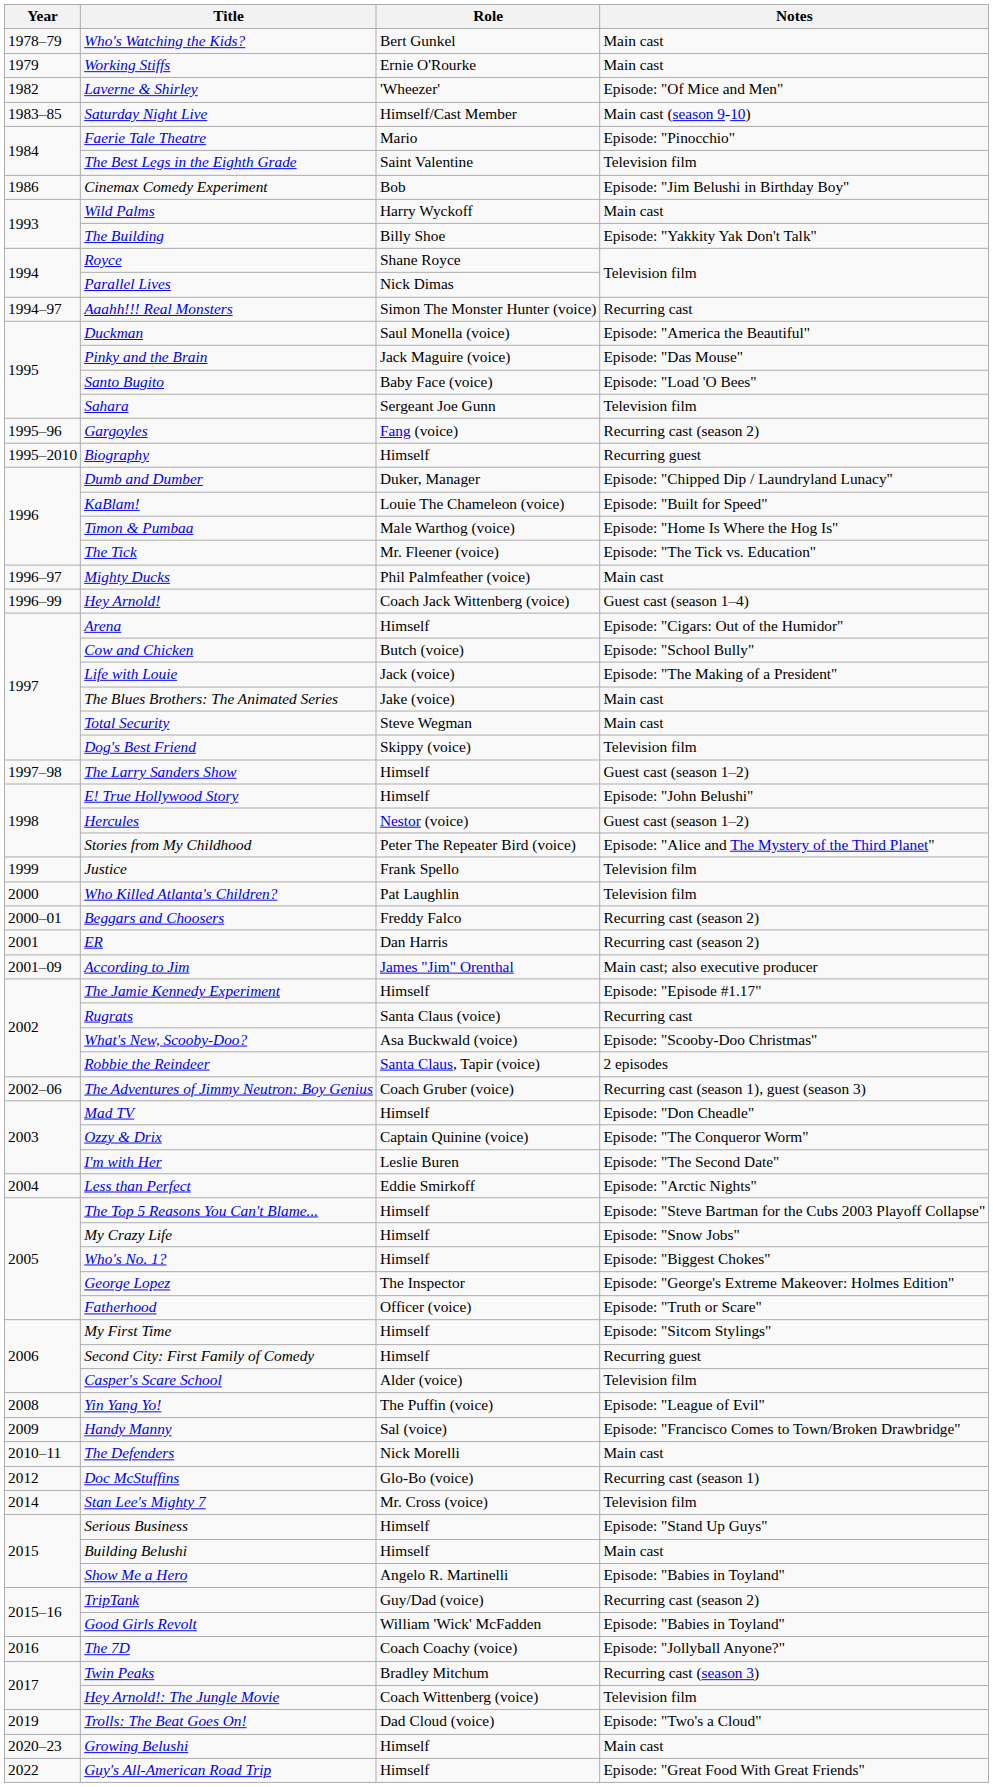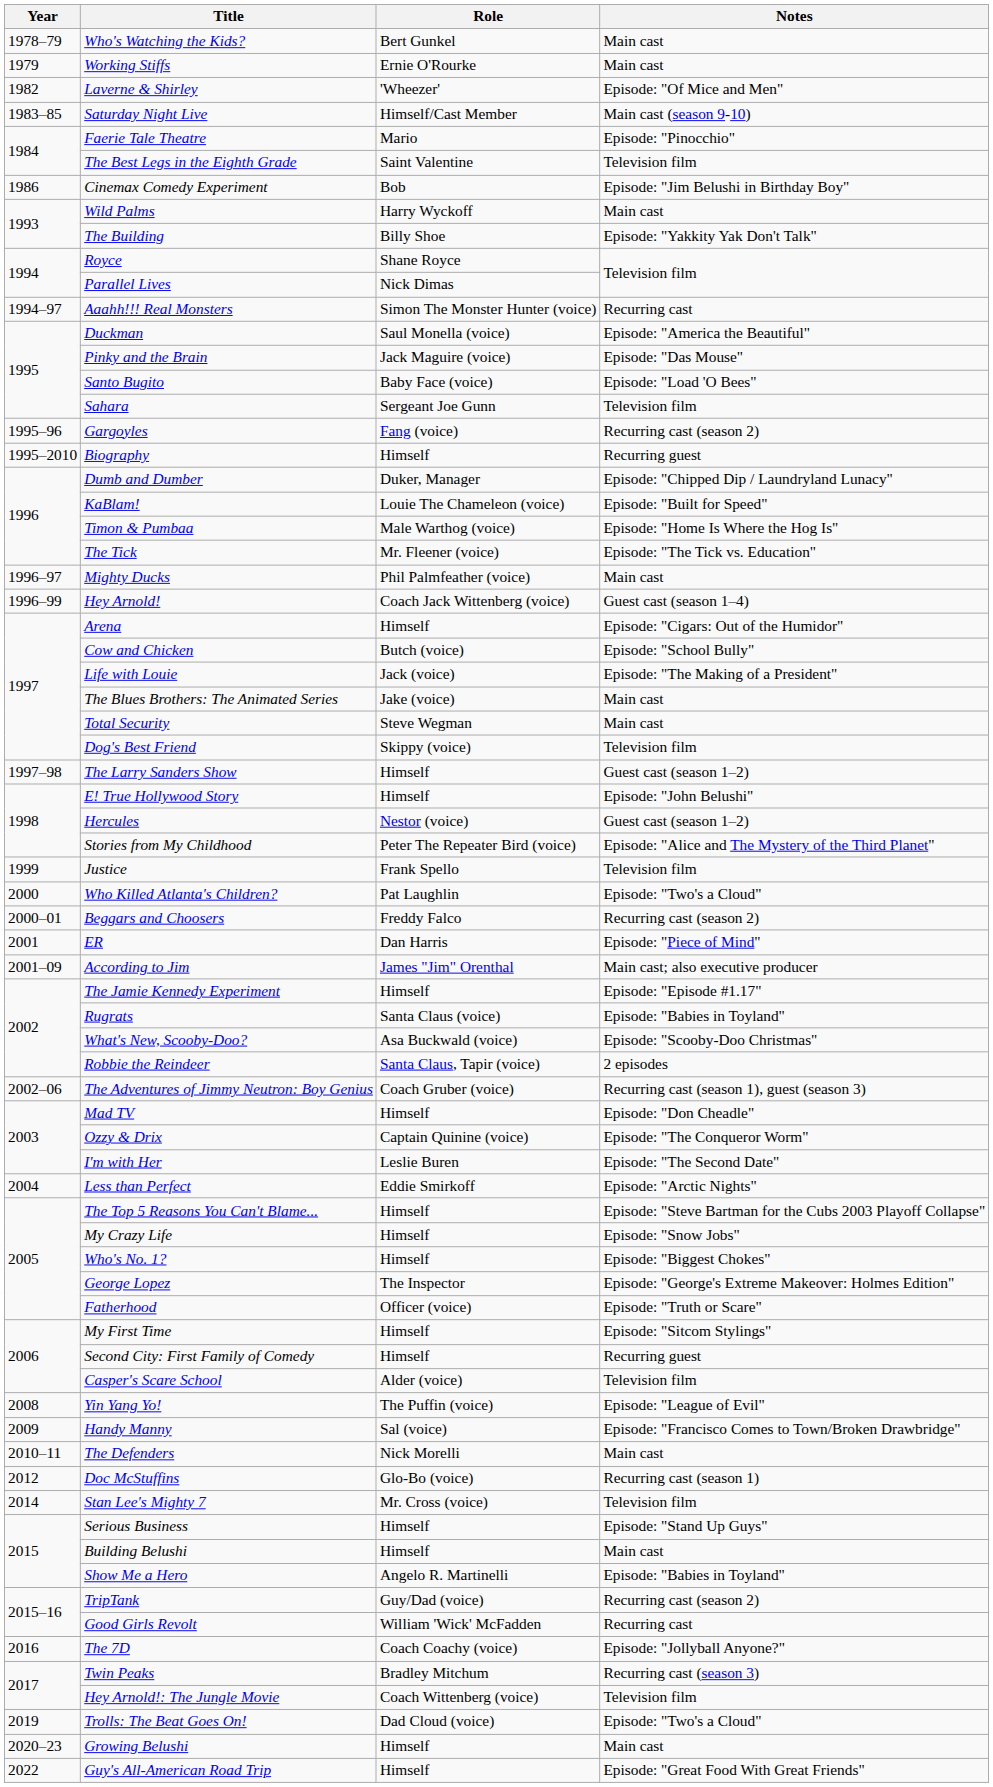 <table class="wikitable plainrowheaders sortable" style="margin-right: 0;">
 <tr>
 <th>Year</th>
 <th>Title</th>
 <th>Role</th>
 <th>Notes</th>
 </tr>
 <tr>
 <td>1978–79</td>
 <td><em><a href='#'>Who's Watching the Kids?</a></em></td>
 <td>Bert Gunkel</td>
 <td>Main cast</td>
 </tr>
 <tr>
 <td>1979</td>
 <td><em><a href='#'>Working Stiffs</a></em></td>
 <td>Ernie O'Rourke</td>
 <td>Main cast</td>
 </tr>
 <tr>
 <td>1982</td>
 <td><em><a href='#'>Laverne & Shirley</a></em></td>
 <td>'Wheezer'</td>
 <td>Episode: "Of Mice and Men"</td>
 </tr>
 <tr>
 <td>1983–85</td>
 <td><em><a href='#'>Saturday Night Live</a></em></td>
 <td>Himself/Cast Member</td>
 <td>Main cast (<a href='#'>season 9</a>-<a href='#'>10</a>)</td>
 </tr>
 <tr>
 <td rowspan="2">1984</td>
 <td><em><a href='#'>Faerie Tale Theatre</a></em></td>
 <td>Mario</td>
 <td>Episode: "Pinocchio"</td>
 </tr>
 <tr>
 <td data-sort-value="Best Legs in the Eighth Grade, The"><em><a href='#'>The Best Legs in the Eighth Grade</a></em></td>
 <td>Saint Valentine</td>
 <td>Television film</td>
 </tr>
 <tr>
 <td>1986</td>
 <td><em>Cinemax Comedy Experiment</em></td>
 <td>Bob</td>
 <td>Episode: "Jim Belushi in Birthday Boy"</td>
 </tr>
 <tr>
 <td rowspan="2">1993</td>
 <td><em><a href='#'>Wild Palms</a></em></td>
 <td>Harry Wyckoff</td>
 <td>Main cast</td>
 </tr>
 <tr>
 <td data-sort-value="Building, The"><em><a href='#'>The Building</a></em></td>
 <td>Billy Shoe</td>
 <td>Episode: "Yakkity Yak Don't Talk"</td>
 </tr>
 <tr>
 <td rowspan="2">1994</td>
 <td><em><a href='#'>Royce</a></em></td>
 <td>Shane Royce</td>
 <td rowspan="2">Television film</td>
 </tr>
 <tr>
 <td><em><a href='#'>Parallel Lives</a></em></td>
 <td>Nick Dimas</td>
 </tr>
 <tr>
 <td>1994–97</td>
 <td><em><a href='#'>Aaahh!!! Real Monsters</a></em></td>
 <td>Simon The Monster Hunter (voice)</td>
 <td>Recurring cast</td>
 </tr>
 <tr>
 <td rowspan="4">1995</td>
 <td><em><a href='#'>Duckman</a></em></td>
 <td>Saul Monella (voice)</td>
 <td>Episode: "America the Beautiful"</td>
 </tr>
 <tr>
 <td><em><a href='#'>Pinky and the Brain</a></em></td>
 <td>Jack Maguire (voice)</td>
 <td>Episode: "Das Mouse"</td>
 </tr>
 <tr>
 <td><em><a href='#'>Santo Bugito</a></em></td>
 <td>Baby Face (voice)</td>
 <td>Episode: "Load 'O Bees"</td>
 </tr>
 <tr>
 <td><em><a href='#'>Sahara</a></em></td>
 <td>Sergeant Joe Gunn</td>
 <td>Television film</td>
 </tr>
 <tr>
 <td>1995–96</td>
 <td><em><a href='#'>Gargoyles</a></em></td>
 <td><a href='#'>Fang</a> (voice)</td>
 <td>Recurring cast (season 2)</td>
 </tr>
 <tr>
 <td>1995–2010</td>
 <td><em><a href='#'>Biography</a></em></td>
 <td>Himself</td>
 <td>Recurring guest</td>
 </tr>
 <tr>
 <td rowspan="4">1996</td>
 <td><em><a href='#'>Dumb and Dumber</a></em></td>
 <td>Duker, Manager</td>
 <td>Episode: "Chipped Dip / Laundryland Lunacy"</td>
 </tr>
 <tr>
 <td><em><a href='#'>KaBlam!</a></em></td>
 <td>Louie The Chameleon (voice)</td>
 <td>Episode: "Built for Speed"</td>
 </tr>
 <tr>
 <td><em><a href='#'>Timon & Pumbaa</a></em></td>
 <td>Male Warthog (voice)</td>
 <td>Episode: "Home Is Where the Hog Is"</td>
 </tr>
 <tr>
 <td data-sort-value="Tick, The"><em><a href='#'>The Tick</a></em></td>
 <td>Mr. Fleener (voice)</td>
 <td>Episode: "The Tick vs. Education"</td>
 </tr>
 <tr>
 <td>1996–97</td>
 <td><em><a href='#'>Mighty Ducks</a></em></td>
 <td>Phil Palmfeather (voice)</td>
 <td>Main cast</td>
 </tr>
 <tr>
 <td>1996–99</td>
 <td><em><a href='#'>Hey Arnold!</a></em></td>
 <td>Coach Jack Wittenberg (voice)</td>
 <td>Guest cast (season 1–4)</td>
 </tr>
 <tr>
 <td rowspan="6">1997</td>
 <td><em><a href='#'>Arena</a></em></td>
 <td>Himself</td>
 <td>Episode: "Cigars: Out of the Humidor"</td>
 </tr>
 <tr>
 <td><em><a href='#'>Cow and Chicken</a></em></td>
 <td>Butch (voice)</td>
 <td>Episode: "School Bully"</td>
 </tr>
 <tr>
 <td><em><a href='#'>Life with Louie</a></em></td>
 <td>Jack (voice)</td>
 <td>Episode: "The Making of a President"</td>
 </tr>
 <tr>
 <td data-sort-value="Blues Brothers: The Animated Series, The"><em>The Blues Brothers: The Animated Series</em></td>
 <td>Jake (voice)</td>
 <td>Main cast</td>
 </tr>
 <tr>
 <td><em><a href='#'>Total Security</a></em></td>
 <td>Steve Wegman</td>
 <td>Main cast</td>
 </tr>
 <tr>
 <td><em><a href='#'>Dog's Best Friend</a></em></td>
 <td>Skippy (voice)</td>
 <td>Television film</td>
 </tr>
 <tr>
 <td>1997–98</td>
 <td data-sort-value="Larry Sanders Show, The"><em><a href='#'>The Larry Sanders Show</a></em></td>
 <td>Himself</td>
 <td>Guest cast (season 1–2)</td>
 </tr>
 <tr>
 <td rowspan="3">1998</td>
 <td><em><a href='#'>E! True Hollywood Story</a></em></td>
 <td>Himself</td>
 <td>Episode: "John Belushi"</td>
 </tr>
 <tr>
 <td><em><a href='#'>Hercules</a></em></td>
 <td><a href='#'>Nestor</a> (voice)</td>
 <td>Guest cast (season 1–2)</td>
 </tr>
 <tr>
 <td><em>Stories from My Childhood</em></td>
 <td>Peter The Repeater Bird (voice)</td>
 <td>Episode: "Alice and <a href='#'>The Mystery of the Third Planet</a>"</td>
 </tr>
 <tr>
 <td>1999</td>
 <td><em>Justice</em></td>
 <td>Frank Spello</td>
 <td>Television film</td>
 </tr>
 <tr>
 <td>2000</td>
 <td><em><a href='#'>Who Killed Atlanta's Children?</a></em></td>
 <td>Pat Laughlin</td>
-<td>Television film</td>
+<td>Episode: "Two's a Cloud"</td>
 </tr>
 <tr>
 <td>2000–01</td>
 <td><em><a href='#'>Beggars and Choosers</a></em></td>
 <td>Freddy Falco</td>
 <td>Recurring cast (season 2)</td>
 </tr>
 <tr>
 <td>2001</td>
 <td><em><a href='#'>ER</a></em></td>
 <td>Dan Harris</td>
-<td>Recurring cast (season 2)</td>
+<td>Episode: "<a href='#'>Piece of Mind</a>"</td>
 </tr>
 <tr>
 <td>2001–09</td>
 <td><em><a href='#'>According to Jim</a></em></td>
 <td><a href='#'>James "Jim" Orenthal</a></td>
 <td>Main cast; also executive producer</td>
 </tr>
 <tr>
 <td rowspan="4">2002</td>
 <td data-sort-value="Jamie Kennedy Experiment, The"><em><a href='#'>The Jamie Kennedy Experiment</a></em></td>
 <td>Himself</td>
 <td>Episode: "Episode #1.17"</td>
 </tr>
 <tr>
 <td><em><a href='#'>Rugrats</a></em></td>
 <td>Santa Claus (voice)</td>
-<td>Recurring cast</td>
+<td>Episode: "Babies in Toyland"</td>
 </tr>
 <tr>
 <td><em><a href='#'>What's New, Scooby-Doo?</a></em></td>
 <td>Asa Buckwald (voice)</td>
 <td>Episode: "Scooby-Doo Christmas"</td>
 </tr>
 <tr>
 <td><em><a href='#'>Robbie the Reindeer</a></em></td>
 <td><a href='#'>Santa Claus</a>, Tapir (voice)</td>
 <td>2 episodes</td>
 </tr>
 <tr>
 <td>2002–06</td>
 <td data-sort-value="Adventures of Jimmy Neutron: Boy Genius, The"><em><a href='#'>The Adventures of Jimmy Neutron: Boy Genius</a></em></td>
 <td>Coach Gruber (voice)</td>
 <td>Recurring cast (season 1), guest (season 3)</td>
 </tr>
 <tr>
 <td rowspan="3">2003</td>
 <td><em><a href='#'>Mad TV</a></em></td>
 <td>Himself</td>
 <td>Episode: "Don Cheadle"</td>
 </tr>
 <tr>
 <td><em><a href='#'>Ozzy & Drix</a></em></td>
 <td>Captain Quinine (voice)</td>
 <td>Episode: "The Conqueror Worm"</td>
 </tr>
 <tr>
 <td><em><a href='#'>I'm with Her</a></em></td>
 <td>Leslie Buren</td>
 <td>Episode: "The Second Date"</td>
 </tr>
 <tr>
 <td>2004</td>
 <td><em><a href='#'>Less than Perfect</a></em></td>
 <td>Eddie Smirkoff</td>
 <td>Episode: "Arctic Nights"</td>
 </tr>
 <tr>
 <td rowspan="5">2005</td>
 <td data-sort-value="Top 5 Reasons You Can't Blame..., The"><em><a href='#'>The Top 5 Reasons You Can't Blame...</a></em></td>
 <td>Himself</td>
 <td>Episode: "Steve Bartman for the Cubs 2003 Playoff Collapse"</td>
 </tr>
 <tr>
 <td><em>My Crazy Life</em></td>
 <td>Himself</td>
 <td>Episode: "Snow Jobs"</td>
 </tr>
 <tr>
 <td><em><a href='#'>Who's No. 1?</a></em></td>
 <td>Himself</td>
 <td>Episode: "Biggest Chokes"</td>
 </tr>
 <tr>
 <td><em><a href='#'>George Lopez</a></em></td>
 <td>The Inspector</td>
 <td>Episode: "George's Extreme Makeover: Holmes Edition"</td>
 </tr>
 <tr>
 <td><em><a href='#'>Fatherhood</a></em></td>
 <td>Officer (voice)</td>
 <td>Episode: "Truth or Scare"</td>
 </tr>
 <tr>
 <td rowspan="3">2006</td>
 <td><em>My First Time</em></td>
 <td>Himself</td>
 <td>Episode: "Sitcom Stylings"</td>
 </tr>
 <tr>
 <td><em>Second City: First Family of Comedy</em></td>
 <td>Himself</td>
 <td>Recurring guest</td>
 </tr>
 <tr>
 <td><em><a href='#'>Casper's Scare School</a></em></td>
 <td>Alder (voice)</td>
 <td>Television film</td>
 </tr>
 <tr>
 <td>2008</td>
 <td><em><a href='#'>Yin Yang Yo!</a></em></td>
 <td>The Puffin (voice)</td>
 <td>Episode: "League of Evil"</td>
 </tr>
 <tr>
 <td>2009</td>
 <td><em><a href='#'>Handy Manny</a></em></td>
 <td>Sal (voice)</td>
 <td>Episode: "Francisco Comes to Town/Broken Drawbridge"</td>
 </tr>
 <tr>
 <td>2010–11</td>
 <td data-sort-value="Defenders, The"><em><a href='#'>The Defenders</a></em></td>
 <td>Nick Morelli</td>
 <td>Main cast</td>
 </tr>
 <tr>
 <td>2012</td>
 <td><em><a href='#'>Doc McStuffins</a></em></td>
 <td>Glo-Bo (voice)</td>
 <td>Recurring cast (season 1)</td>
 </tr>
 <tr>
 <td>2014</td>
 <td><em><a href='#'>Stan Lee's Mighty 7</a></em></td>
 <td>Mr. Cross (voice)</td>
 <td>Television film</td>
 </tr>
 <tr>
 <td rowspan="3">2015</td>
 <td><em>Serious Business</em></td>
 <td>Himself</td>
 <td>Episode: "Stand Up Guys"</td>
 </tr>
 <tr>
 <td><em>Building Belushi</em></td>
 <td>Himself</td>
 <td>Main cast</td>
 </tr>
 <tr>
 <td><em><a href='#'>Show Me a Hero</a></em></td>
 <td>Angelo R. Martinelli</td>
 <td>Episode: "Babies in Toyland"</td>
 </tr>
 <tr>
 <td rowspan="2">2015–16</td>
 <td><em><a href='#'>TripTank</a></em></td>
 <td>Guy/Dad (voice)</td>
 <td>Recurring cast (season 2)</td>
 </tr>
 <tr>
 <td><em><a href='#'>Good Girls Revolt</a></em></td>
 <td>William 'Wick' McFadden</td>
-<td>Episode: "Babies in Toyland"</td>
+<td>Recurring cast</td>
 </tr>
 <tr>
 <td>2016</td>
 <td data-sort-value="7D, The"><em><a href='#'>The 7D</a></em></td>
 <td>Coach Coachy (voice)</td>
 <td>Episode: "Jollyball Anyone?"</td>
 </tr>
 <tr>
 <td rowspan="2">2017</td>
 <td><em><a href='#'>Twin Peaks</a></em></td>
 <td>Bradley Mitchum</td>
 <td>Recurring cast (<a href='#'>season 3</a>)</td>
 </tr>
 <tr>
 <td><em><a href='#'>Hey Arnold!: The Jungle Movie</a></em></td>
 <td>Coach Wittenberg (voice)</td>
 <td>Television film</td>
 </tr>
 <tr>
 <td>2019</td>
 <td><em><a href='#'>Trolls: The Beat Goes On!</a></em></td>
 <td>Dad Cloud (voice)</td>
 <td>Episode: "Two's a Cloud"</td>
 </tr>
 <tr>
 <td>2020–23</td>
 <td><em><a href='#'>Growing Belushi</a></em></td>
 <td>Himself</td>
 <td>Main cast</td>
 </tr>
 <tr>
 <td>2022</td>
 <td><em><a href='#'>Guy's All-American Road Trip</a></em></td>
 <td>Himself</td>
 <td>Episode: "Great Food With Great Friends"</td>
 </tr>
 </table>
